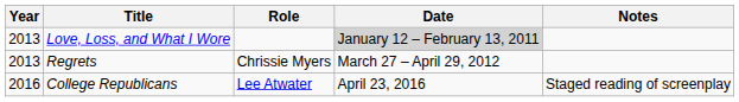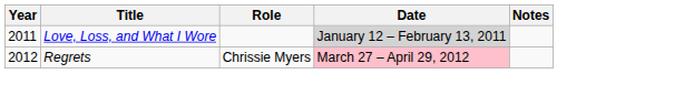 <table class="wikitable">
 <tr>
 <th>Year</th>
 <th>Title</th>
 <th>Role</th>
 <th>Date</th>
 <th>Notes</th>
 </tr>
 <tr>
-<td>2013</td>
+<td>2011</td>
 <td><em><a href='#'>Love, Loss, and What I Wore</a></em></td>
 <td></td>
 <td style="background: lightgrey;">January 12 – February 13, 2011</td>
 <td></td>
 </tr>
 <tr>
-<td>2013</td>
+<td>2012</td>
 <td><em>Regrets</em></td>
 <td>Chrissie Myers</td>
-<td>March 27 – April 29, 2012</td>
+<td style="background: pink;">March 27 – April 29, 2012</td>
 <td></td>
 </tr>
-<tr>
-<td>2016</td>
-<td><em>College Republicans</em></td>
-<td><a href='#'>Lee Atwater</a></td>
-<td>April 23, 2016</td>
-<td>Staged reading of screenplay</td>
-</tr>
 </table>
